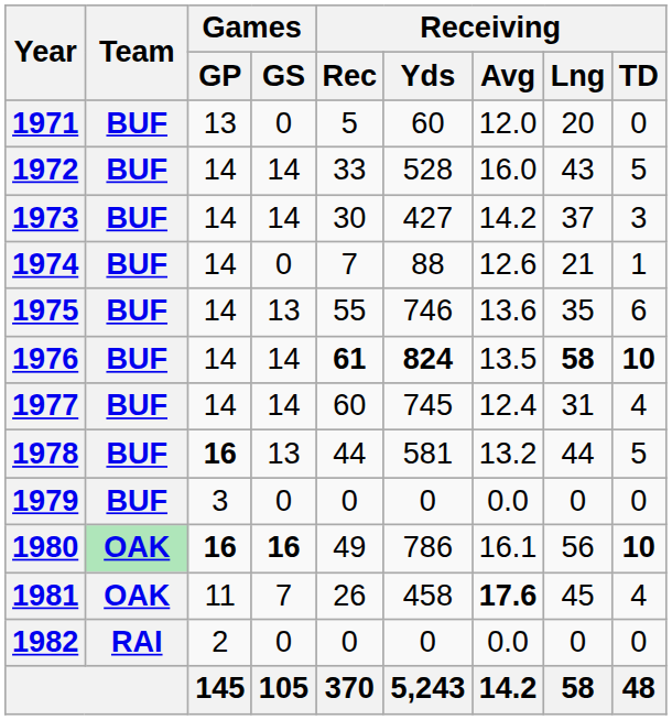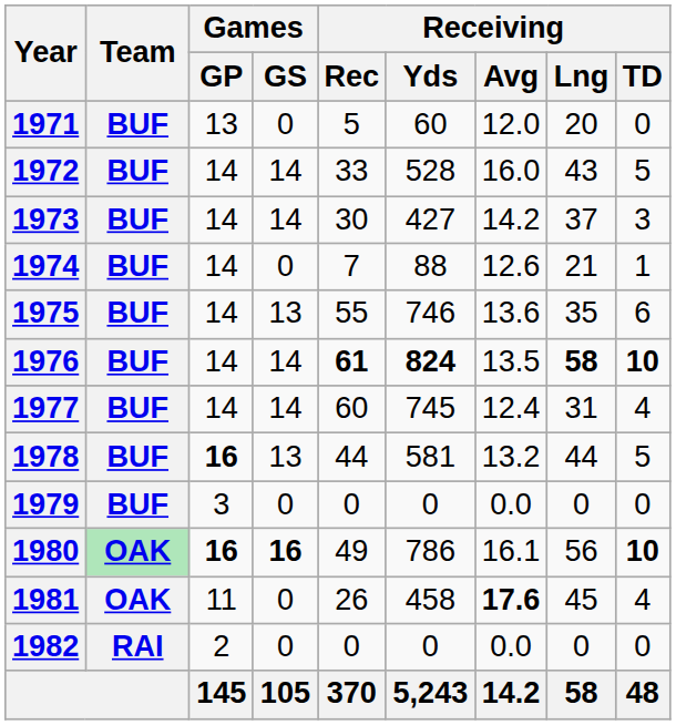 <table class="wikitable" style="text-align:center">
 <tr>
 <th rowspan="2">Year</th>
 <th rowspan="2">Team</th>
 <th colspan="2">Games</th>
 <th colspan="5">Receiving</th>
 </tr>
 <tr>
 <th>GP</th>
 <th>GS</th>
 <th>Rec</th>
 <th>Yds</th>
 <th>Avg</th>
 <th>Lng</th>
 <th>TD</th>
 </tr>
 <tr>
 <th><a href='#'>1971</a></th>
 <th><a href='#'>BUF</a></th>
 <td>13</td>
 <td>0</td>
 <td>5</td>
 <td>60</td>
 <td>12.0</td>
 <td>20</td>
 <td>0</td>
 </tr>
 <tr>
 <th><a href='#'>1972</a></th>
 <th><a href='#'>BUF</a></th>
 <td>14</td>
 <td>14</td>
 <td>33</td>
 <td>528</td>
 <td>16.0</td>
 <td>43</td>
 <td>5</td>
 </tr>
 <tr>
 <th><a href='#'>1973</a></th>
 <th><a href='#'>BUF</a></th>
 <td>14</td>
 <td>14</td>
 <td>30</td>
 <td>427</td>
 <td>14.2</td>
 <td>37</td>
 <td>3</td>
 </tr>
 <tr>
 <th><a href='#'>1974</a></th>
 <th><a href='#'>BUF</a></th>
 <td>14</td>
 <td>0</td>
 <td>7</td>
 <td>88</td>
 <td>12.6</td>
 <td>21</td>
 <td>1</td>
 </tr>
 <tr>
 <th><a href='#'>1975</a></th>
 <th><a href='#'>BUF</a></th>
 <td>14</td>
 <td>13</td>
 <td>55</td>
 <td>746</td>
 <td>13.6</td>
 <td>35</td>
 <td>6</td>
 </tr>
 <tr>
 <th><a href='#'>1976</a></th>
 <th><a href='#'>BUF</a></th>
 <td>14</td>
 <td>14</td>
 <td><strong>61</strong></td>
 <td><strong>824</strong></td>
 <td>13.5</td>
 <td><strong>58</strong></td>
 <td><strong>10</strong></td>
 </tr>
 <tr>
 <th><a href='#'>1977</a></th>
 <th><a href='#'>BUF</a></th>
 <td>14</td>
 <td>14</td>
 <td>60</td>
 <td>745</td>
 <td>12.4</td>
 <td>31</td>
 <td>4</td>
 </tr>
 <tr>
 <th><a href='#'>1978</a></th>
 <th><a href='#'>BUF</a></th>
 <td><strong>16</strong></td>
 <td>13</td>
 <td>44</td>
 <td>581</td>
 <td>13.2</td>
 <td>44</td>
 <td>5</td>
 </tr>
 <tr>
 <th><a href='#'>1979</a></th>
 <th><a href='#'>BUF</a></th>
 <td>3</td>
 <td>0</td>
 <td>0</td>
 <td>0</td>
 <td>0.0</td>
 <td>0</td>
 <td>0</td>
 </tr>
 <tr>
 <th><a href='#'>1980</a></th>
 <th style="background:#afe6ba; width:3em;"><a href='#'>OAK</a></th>
 <td><strong>16</strong></td>
 <td><strong>16</strong></td>
 <td>49</td>
 <td>786</td>
 <td>16.1</td>
 <td>56</td>
 <td><strong>10</strong></td>
 </tr>
 <tr>
 <th><a href='#'>1981</a></th>
 <th><a href='#'>OAK</a></th>
 <td>11</td>
-<td>7</td>
+<td>0</td>
 <td>26</td>
 <td>458</td>
 <td><strong>17.6</strong></td>
 <td>45</td>
 <td>4</td>
 </tr>
 <tr>
 <th><a href='#'>1982</a></th>
 <th><a href='#'>RAI</a></th>
 <td>2</td>
 <td>0</td>
 <td>0</td>
 <td>0</td>
 <td>0.0</td>
 <td>0</td>
 <td>0</td>
 </tr>
 <tr>
 <th colspan="2"></th>
 <th>145</th>
 <th>105</th>
 <th>370</th>
 <th>5,243</th>
 <th>14.2</th>
 <th>58</th>
 <th>48</th>
 </tr>
 </table>
